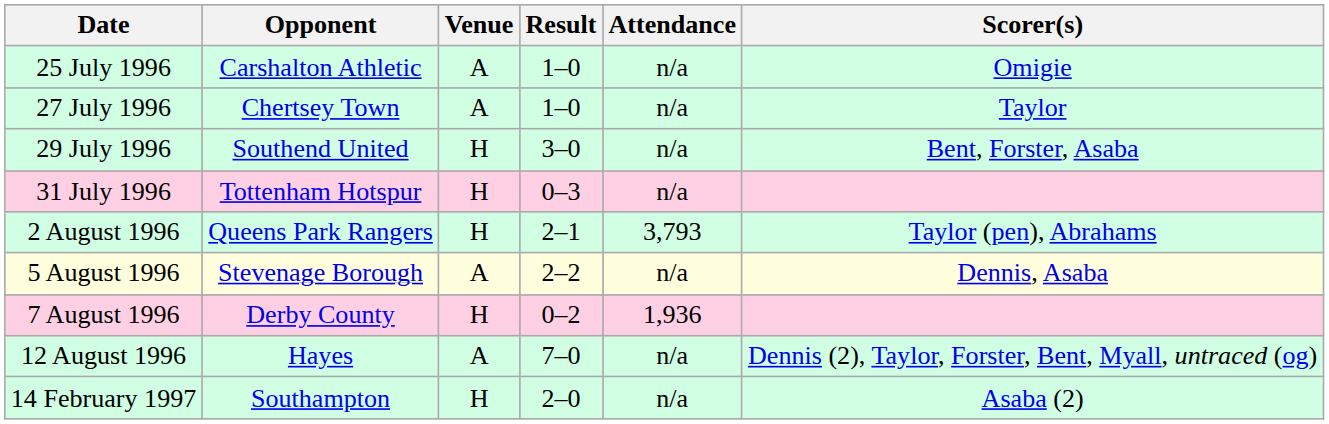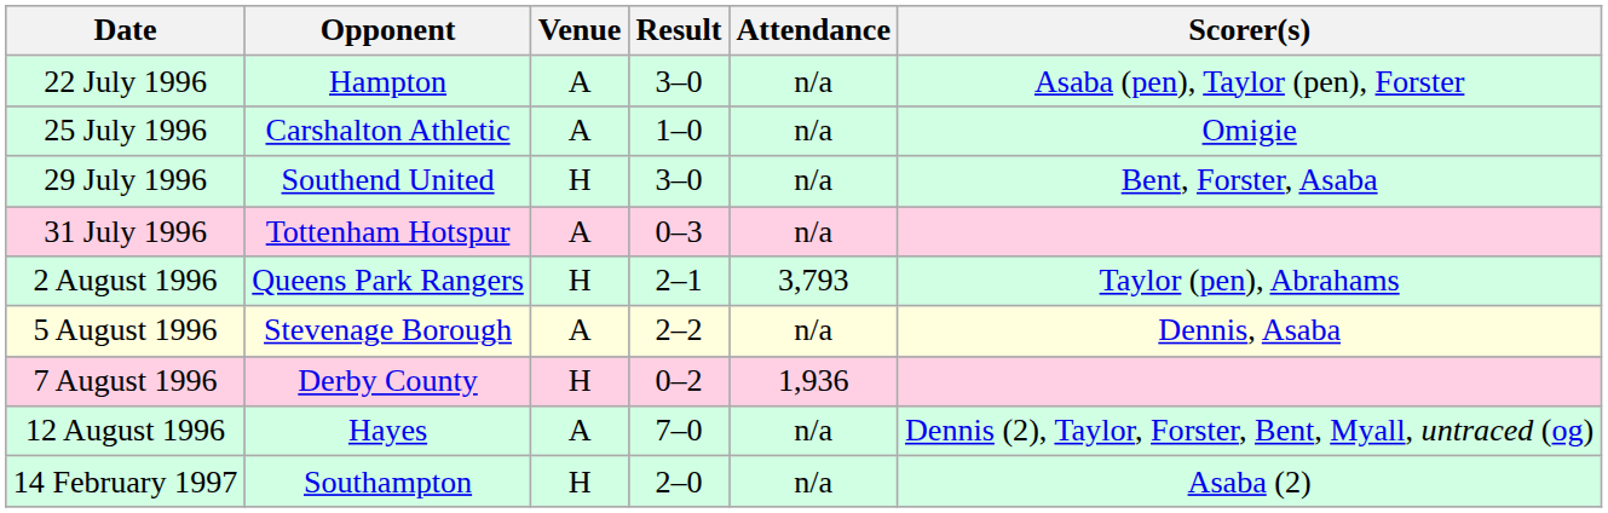 <table class="wikitable sortable" style="text-align:center;">
 <tr>
 <th>Date</th>
 <th>Opponent</th>
 <th>Venue</th>
 <th>Result</th>
 <th>Attendance</th>
 <th>Scorer(s)</th>
 </tr>
 <tr style="background:#d0ffe3;">
+<td>22 July 1996</td>
+<td><a href='#'>Hampton</a></td>
+<td>A</td>
+<td>3–0</td>
+<td>n/a</td>
+<td><a href='#'>Asaba</a> (<a href='#'>pen</a>), <a href='#'>Taylor</a> (pen), <a href='#'>Forster</a></td>
+</tr>
+<tr style="background:#d0ffe3;">
 <td>25 July 1996</td>
 <td><a href='#'>Carshalton Athletic</a></td>
 <td>A</td>
 <td>1–0</td>
 <td>n/a</td>
 <td><a href='#'>Omigie</a></td>
-</tr>
-<tr style="background:#d0ffe3;">
-<td>27 July 1996</td>
-<td><a href='#'>Chertsey Town</a></td>
-<td>A</td>
-<td>1–0</td>
-<td>n/a</td>
-<td><a href='#'>Taylor</a></td>
 </tr>
 <tr style="background:#d0ffe3;">
 <td>29 July 1996</td>
 <td><a href='#'>Southend United</a></td>
 <td>H</td>
 <td>3–0</td>
 <td>n/a</td>
 <td><a href='#'>Bent</a>, <a href='#'>Forster</a>, <a href='#'>Asaba</a></td>
 </tr>
 <tr style="background:#ffd0e3;">
 <td>31 July 1996</td>
 <td><a href='#'>Tottenham Hotspur</a></td>
-<td>H</td>
+<td>A</td>
 <td>0–3</td>
 <td>n/a</td>
 <td></td>
 </tr>
 <tr style="background:#d0ffe3;">
 <td>2 August 1996</td>
 <td><a href='#'>Queens Park Rangers</a></td>
 <td>H</td>
 <td>2–1</td>
 <td>3,793</td>
 <td><a href='#'>Taylor</a> (<a href='#'>pen</a>), <a href='#'>Abrahams</a></td>
 </tr>
 <tr style="background:#ffd;">
 <td>5 August 1996</td>
 <td><a href='#'>Stevenage Borough</a></td>
 <td>A</td>
 <td>2–2</td>
 <td>n/a</td>
 <td><a href='#'>Dennis</a>, <a href='#'>Asaba</a></td>
 </tr>
 <tr style="background:#ffd0e3;">
 <td>7 August 1996</td>
 <td><a href='#'>Derby County</a></td>
 <td>H</td>
 <td>0–2</td>
 <td>1,936</td>
 <td></td>
 </tr>
 <tr style="background:#d0ffe3;">
 <td>12 August 1996</td>
 <td><a href='#'>Hayes</a></td>
 <td>A</td>
 <td>7–0</td>
 <td>n/a</td>
 <td><a href='#'>Dennis</a> (2), <a href='#'>Taylor</a>, <a href='#'>Forster</a>, <a href='#'>Bent</a>, <a href='#'>Myall</a>, <em>untraced</em> (<a href='#'>og</a>)</td>
 </tr>
 <tr style="background:#d0ffe3;">
 <td>14 February 1997</td>
 <td><a href='#'>Southampton</a></td>
 <td>H</td>
 <td>2–0</td>
 <td>n/a</td>
 <td><a href='#'>Asaba</a> (2)</td>
 </tr>
 </table>
